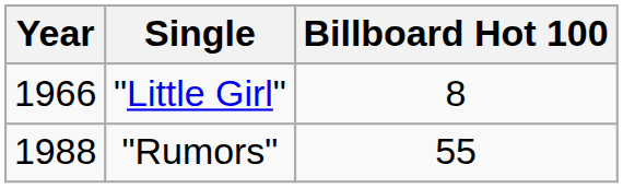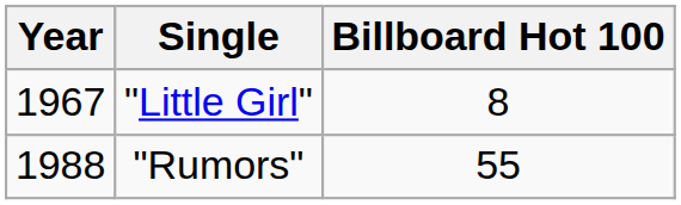 <table class="wikitable sortable">
 <tr>
 <th style="text-align:center;">Year</th>
 <th style="text-align:center;">Single</th>
 <th style="text-align:center;">Billboard Hot 100</th>
 </tr>
 <tr>
-<td style="text-align:center;">1966</td>
+<td style="text-align:center;">1967</td>
 <td style="text-align:center;">"<a href='#'>Little Girl</a>"</td>
 <td style="text-align:center;">8</td>
 </tr>
 <tr style="text-align:center;">
 <td>1988</td>
 <td>"Rumors"</td>
 <td>55</td>
 </tr>
 </table>
